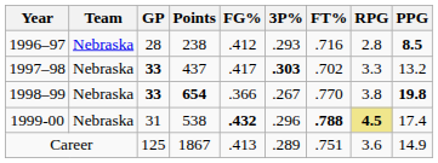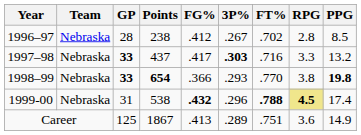 <table class="wikitable"; style="text-align:center";>
 <tr>
 <th>Year</th>
 <th>Team</th>
 <th>GP</th>
 <th>Points</th>
 <th>FG%</th>
 <th>3P%</th>
 <th>FT%</th>
 <th>RPG</th>
 <th>PPG</th>
 </tr>
 <tr>
 <td>1996–97</td>
 <td><a href='#'>Nebraska</a></td>
 <td>28</td>
 <td>238</td>
 <td>.412</td>
-<td>.293</td>
-<td>.716</td>
+<td>.267</td>
+<td>.702</td>
 <td>2.8</td>
-<td><strong>8.5</strong></td>
+<td>8.5</td>
 </tr>
 <tr>
 <td>1997–98</td>
 <td>Nebraska</td>
 <td><strong>33</strong></td>
 <td>437</td>
 <td>.417</td>
 <td><strong>.303</strong></td>
-<td>.702</td>
+<td>.716</td>
 <td>3.3</td>
 <td>13.2</td>
 </tr>
 <tr>
 <td>1998–99</td>
 <td>Nebraska</td>
 <td><strong>33</strong></td>
 <td><strong>654</strong></td>
 <td>.366</td>
-<td>.267</td>
+<td>.293</td>
 <td>.770</td>
 <td>3.8</td>
 <td><strong>19.8</strong></td>
 </tr>
 <tr>
 <td>1999-00</td>
 <td>Nebraska</td>
 <td>31</td>
 <td>538</td>
 <td><strong>.432</strong></td>
 <td>.296</td>
 <td><strong>.788</strong></td>
 <td style="background: khaki;"><strong>4.5</strong></td>
 <td>17.4</td>
 </tr>
 <tr>
 <td colspan=2; align=center;>Career</td>
 <td>125</td>
 <td>1867</td>
 <td>.413</td>
 <td>.289</td>
 <td>.751</td>
 <td>3.6</td>
 <td>14.9</td>
 </tr>
 </table>
